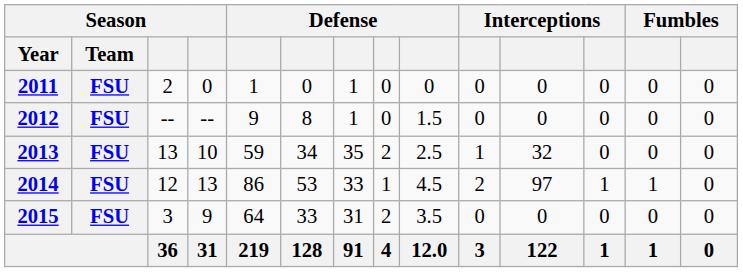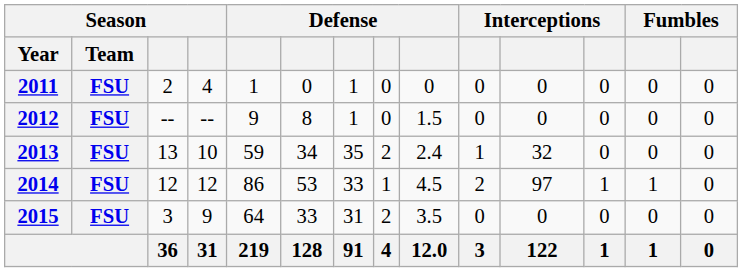 <table class= "wikitable sortable" float="left" border="1" style="text-align:center; width:45%;">
 <tr>
 <th colspan=4>Season</th>
 <th colspan=5>Defense</th>
 <th colspan=3>Interceptions</th>
 <th colspan=2>Fumbles</th>
 </tr>
 <tr>
 <th>Year</th>
 <th>Team</th>
 <th></th>
 <th></th>
 <th></th>
 <th></th>
 <th></th>
 <th></th>
 <th></th>
 <th></th>
 <th></th>
 <th></th>
 <th></th>
 <th></th>
 </tr>
 <tr>
 <th><a href='#'>2011</a></th>
 <th><a href='#'>FSU</a></th>
 <td>2</td>
-<td>0</td>
+<td>4</td>
 <td>1</td>
 <td>0</td>
 <td>1</td>
 <td>0</td>
 <td>0</td>
 <td>0</td>
 <td>0</td>
 <td>0</td>
 <td>0</td>
 <td>0</td>
 </tr>
 <tr>
 <th><a href='#'>2012</a></th>
 <th><a href='#'>FSU</a></th>
 <td>--</td>
 <td>--</td>
 <td>9</td>
 <td>8</td>
 <td>1</td>
 <td>0</td>
 <td>1.5</td>
 <td>0</td>
 <td>0</td>
 <td>0</td>
 <td>0</td>
 <td>0</td>
 </tr>
 <tr>
 <th><a href='#'>2013</a></th>
 <th><a href='#'>FSU</a></th>
 <td>13</td>
 <td>10</td>
 <td>59</td>
 <td>34</td>
 <td>35</td>
 <td>2</td>
-<td>2.5</td>
+<td>2.4</td>
 <td>1</td>
 <td>32</td>
 <td>0</td>
 <td>0</td>
 <td>0</td>
 </tr>
 <tr>
 <th><a href='#'>2014</a></th>
 <th><a href='#'>FSU</a></th>
 <td>12</td>
-<td>13</td>
+<td>12</td>
 <td>86</td>
 <td>53</td>
 <td>33</td>
 <td>1</td>
 <td>4.5</td>
 <td>2</td>
 <td>97</td>
 <td>1</td>
 <td>1</td>
 <td>0</td>
 </tr>
 <tr>
 <th><a href='#'>2015</a></th>
 <th><a href='#'>FSU</a></th>
 <td>3</td>
 <td>9</td>
 <td>64</td>
 <td>33</td>
 <td>31</td>
 <td>2</td>
 <td>3.5</td>
 <td>0</td>
 <td>0</td>
 <td>0</td>
 <td>0</td>
 <td>0</td>
 </tr>
 <tr>
 <th colspan="2"></th>
 <th>36</th>
 <th>31</th>
 <th>219</th>
 <th>128</th>
 <th>91</th>
 <th>4</th>
 <th>12.0</th>
 <th>3</th>
 <th>122</th>
 <th>1</th>
 <th>1</th>
 <th>0</th>
 </tr>
 </table>
